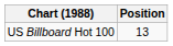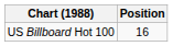 <table class="wikitable">
 <tr>
 <th>Chart (1988)</th>
 <th>Position</th>
 </tr>
 <tr>
 <td>US <em>Billboard</em> Hot 100</td>
-<td align="center">13</td>
+<td align="center">16</td>
 </tr>
 </table>
